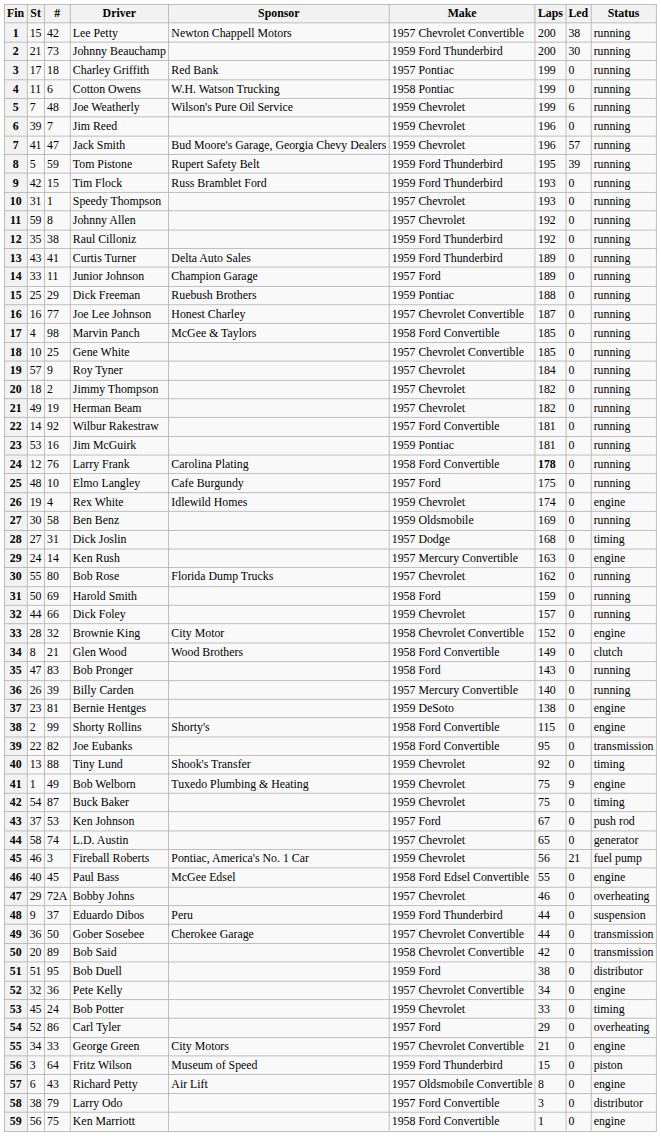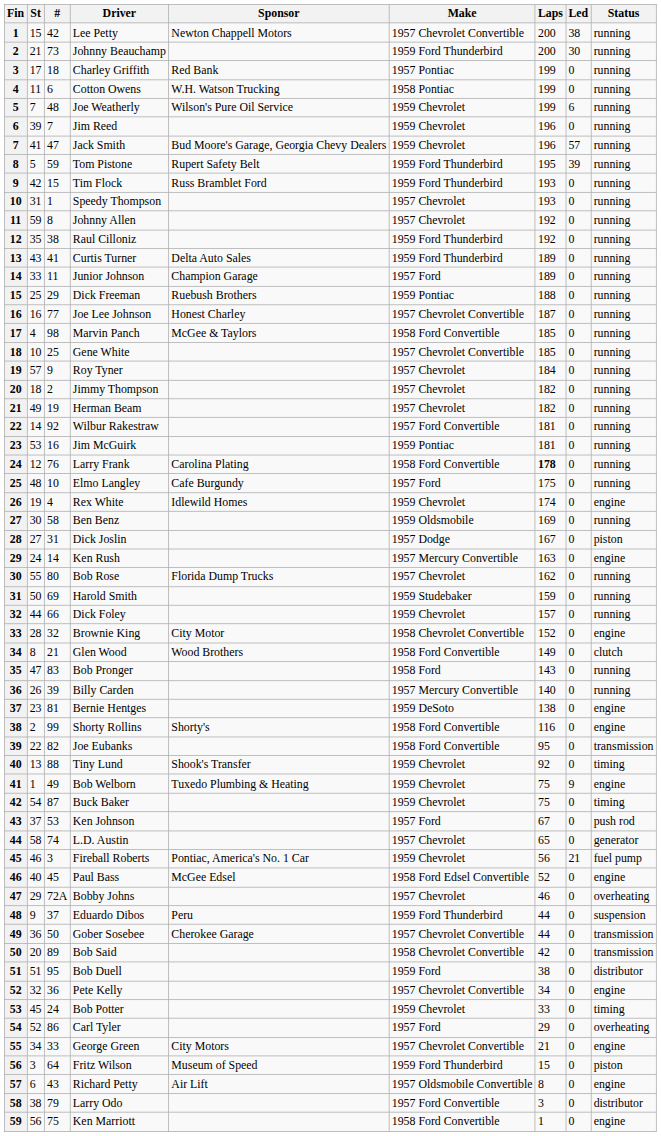 <table class="wikitable sortable">
 <tr>
 <th>Fin</th>
 <th>St</th>
 <th>#</th>
 <th>Driver</th>
 <th>Sponsor</th>
 <th>Make</th>
 <th>Laps</th>
 <th>Led</th>
 <th>Status</th>
 </tr>
 <tr>
 <th>1</th>
 <td>15</td>
 <td>42</td>
 <td>Lee Petty</td>
 <td>Newton Chappell Motors</td>
 <td>1957 Chevrolet Convertible</td>
 <td>200</td>
 <td>38</td>
 <td>running</td>
 </tr>
 <tr>
 <th>2</th>
 <td>21</td>
 <td>73</td>
 <td>Johnny Beauchamp</td>
 <td></td>
 <td>1959 Ford Thunderbird</td>
 <td>200</td>
 <td>30</td>
 <td>running</td>
 </tr>
 <tr>
 <th>3</th>
 <td>17</td>
 <td>18</td>
 <td>Charley Griffith</td>
 <td>Red Bank</td>
 <td>1957 Pontiac</td>
 <td>199</td>
 <td>0</td>
 <td>running</td>
 </tr>
 <tr>
 <th>4</th>
 <td>11</td>
 <td>6</td>
 <td>Cotton Owens</td>
 <td>W.H. Watson Trucking</td>
 <td>1958 Pontiac</td>
 <td>199</td>
 <td>0</td>
 <td>running</td>
 </tr>
 <tr>
 <th>5</th>
 <td>7</td>
 <td>48</td>
 <td>Joe Weatherly</td>
 <td>Wilson's Pure Oil Service</td>
 <td>1959 Chevrolet</td>
 <td>199</td>
 <td>6</td>
 <td>running</td>
 </tr>
 <tr>
 <th>6</th>
 <td>39</td>
 <td>7</td>
 <td>Jim Reed</td>
 <td></td>
 <td>1959 Chevrolet</td>
 <td>196</td>
 <td>0</td>
 <td>running</td>
 </tr>
 <tr>
 <th>7</th>
 <td>41</td>
 <td>47</td>
 <td>Jack Smith</td>
 <td>Bud Moore's Garage, Georgia Chevy Dealers</td>
 <td>1959 Chevrolet</td>
 <td>196</td>
 <td>57</td>
 <td>running</td>
 </tr>
 <tr>
 <th>8</th>
 <td>5</td>
 <td>59</td>
 <td>Tom Pistone</td>
 <td>Rupert Safety Belt</td>
 <td>1959 Ford Thunderbird</td>
 <td>195</td>
 <td>39</td>
 <td>running</td>
 </tr>
 <tr>
 <th>9</th>
 <td>42</td>
 <td>15</td>
 <td>Tim Flock</td>
 <td>Russ Bramblet Ford</td>
 <td>1959 Ford Thunderbird</td>
 <td>193</td>
 <td>0</td>
 <td>running</td>
 </tr>
 <tr>
 <th>10</th>
 <td>31</td>
 <td>1</td>
 <td>Speedy Thompson</td>
 <td></td>
 <td>1957 Chevrolet</td>
 <td>193</td>
 <td>0</td>
 <td>running</td>
 </tr>
 <tr>
 <th>11</th>
 <td>59</td>
 <td>8</td>
 <td>Johnny Allen</td>
 <td></td>
 <td>1957 Chevrolet</td>
 <td>192</td>
 <td>0</td>
 <td>running</td>
 </tr>
 <tr>
 <th>12</th>
 <td>35</td>
 <td>38</td>
 <td>Raul Cilloniz</td>
 <td></td>
 <td>1959 Ford Thunderbird</td>
 <td>192</td>
 <td>0</td>
 <td>running</td>
 </tr>
 <tr>
 <th>13</th>
 <td>43</td>
 <td>41</td>
 <td>Curtis Turner</td>
 <td>Delta Auto Sales</td>
 <td>1959 Ford Thunderbird</td>
 <td>189</td>
 <td>0</td>
 <td>running</td>
 </tr>
 <tr>
 <th>14</th>
 <td>33</td>
 <td>11</td>
 <td>Junior Johnson</td>
 <td>Champion Garage</td>
 <td>1957 Ford</td>
 <td>189</td>
 <td>0</td>
 <td>running</td>
 </tr>
 <tr>
 <th>15</th>
 <td>25</td>
 <td>29</td>
 <td>Dick Freeman</td>
 <td>Ruebush Brothers</td>
 <td>1959 Pontiac</td>
 <td>188</td>
 <td>0</td>
 <td>running</td>
 </tr>
 <tr>
 <th>16</th>
 <td>16</td>
 <td>77</td>
 <td>Joe Lee Johnson</td>
 <td>Honest Charley</td>
 <td>1957 Chevrolet Convertible</td>
 <td>187</td>
 <td>0</td>
 <td>running</td>
 </tr>
 <tr>
 <th>17</th>
 <td>4</td>
 <td>98</td>
 <td>Marvin Panch</td>
 <td>McGee & Taylors</td>
 <td>1958 Ford Convertible</td>
 <td>185</td>
 <td>0</td>
 <td>running</td>
 </tr>
 <tr>
 <th>18</th>
 <td>10</td>
 <td>25</td>
 <td>Gene White</td>
 <td></td>
 <td>1957 Chevrolet Convertible</td>
 <td>185</td>
 <td>0</td>
 <td>running</td>
 </tr>
 <tr>
 <th>19</th>
 <td>57</td>
 <td>9</td>
 <td>Roy Tyner</td>
 <td></td>
 <td>1957 Chevrolet</td>
 <td>184</td>
 <td>0</td>
 <td>running</td>
 </tr>
 <tr>
 <th>20</th>
 <td>18</td>
 <td>2</td>
 <td>Jimmy Thompson</td>
 <td></td>
 <td>1957 Chevrolet</td>
 <td>182</td>
 <td>0</td>
 <td>running</td>
 </tr>
 <tr>
 <th>21</th>
 <td>49</td>
 <td>19</td>
 <td>Herman Beam</td>
 <td></td>
 <td>1957 Chevrolet</td>
 <td>182</td>
 <td>0</td>
 <td>running</td>
 </tr>
 <tr>
 <th>22</th>
 <td>14</td>
 <td>92</td>
 <td>Wilbur Rakestraw</td>
 <td></td>
 <td>1957 Ford Convertible</td>
 <td>181</td>
 <td>0</td>
 <td>running</td>
 </tr>
 <tr>
 <th>23</th>
 <td>53</td>
 <td>16</td>
 <td>Jim McGuirk</td>
 <td></td>
 <td>1959 Pontiac</td>
 <td>181</td>
 <td>0</td>
 <td>running</td>
 </tr>
 <tr>
 <th>24</th>
 <td>12</td>
 <td>76</td>
 <td>Larry Frank</td>
 <td>Carolina Plating</td>
 <td>1958 Ford Convertible</td>
 <td><strong>178</strong></td>
 <td>0</td>
 <td>running</td>
 </tr>
 <tr>
 <th>25</th>
 <td>48</td>
 <td>10</td>
 <td>Elmo Langley</td>
 <td>Cafe Burgundy</td>
 <td>1957 Ford</td>
 <td>175</td>
 <td>0</td>
 <td>running</td>
 </tr>
 <tr>
 <th>26</th>
 <td>19</td>
 <td>4</td>
 <td>Rex White</td>
 <td>Idlewild Homes</td>
 <td>1959 Chevrolet</td>
 <td>174</td>
 <td>0</td>
 <td>engine</td>
 </tr>
 <tr>
 <th>27</th>
 <td>30</td>
 <td>58</td>
 <td>Ben Benz</td>
 <td></td>
 <td>1959 Oldsmobile</td>
 <td>169</td>
 <td>0</td>
 <td>running</td>
 </tr>
 <tr>
 <th>28</th>
 <td>27</td>
 <td>31</td>
 <td>Dick Joslin</td>
 <td></td>
 <td>1957 Dodge</td>
-<td>168</td>
+<td>167</td>
 <td>0</td>
-<td>timing</td>
+<td>piston</td>
 </tr>
 <tr>
 <th>29</th>
 <td>24</td>
 <td>14</td>
 <td>Ken Rush</td>
 <td></td>
 <td>1957 Mercury Convertible</td>
 <td>163</td>
 <td>0</td>
 <td>engine</td>
 </tr>
 <tr>
 <th>30</th>
 <td>55</td>
 <td>80</td>
 <td>Bob Rose</td>
 <td>Florida Dump Trucks</td>
 <td>1957 Chevrolet</td>
 <td>162</td>
 <td>0</td>
 <td>running</td>
 </tr>
 <tr>
 <th>31</th>
 <td>50</td>
 <td>69</td>
 <td>Harold Smith</td>
 <td></td>
-<td>1958 Ford</td>
+<td>1959 Studebaker</td>
 <td>159</td>
 <td>0</td>
 <td>running</td>
 </tr>
 <tr>
 <th>32</th>
 <td>44</td>
 <td>66</td>
 <td>Dick Foley</td>
 <td></td>
 <td>1959 Chevrolet</td>
 <td>157</td>
 <td>0</td>
 <td>running</td>
 </tr>
 <tr>
 <th>33</th>
 <td>28</td>
 <td>32</td>
 <td>Brownie King</td>
 <td>City Motor</td>
 <td>1958 Chevrolet Convertible</td>
 <td>152</td>
 <td>0</td>
 <td>engine</td>
 </tr>
 <tr>
 <th>34</th>
 <td>8</td>
 <td>21</td>
 <td>Glen Wood</td>
 <td>Wood Brothers</td>
 <td>1958 Ford Convertible</td>
 <td>149</td>
 <td>0</td>
 <td>clutch</td>
 </tr>
 <tr>
 <th>35</th>
 <td>47</td>
 <td>83</td>
 <td>Bob Pronger</td>
 <td></td>
 <td>1958 Ford</td>
 <td>143</td>
 <td>0</td>
 <td>running</td>
 </tr>
 <tr>
 <th>36</th>
 <td>26</td>
 <td>39</td>
 <td>Billy Carden</td>
 <td></td>
 <td>1957 Mercury Convertible</td>
 <td>140</td>
 <td>0</td>
 <td>running</td>
 </tr>
 <tr>
 <th>37</th>
 <td>23</td>
 <td>81</td>
 <td>Bernie Hentges</td>
 <td></td>
 <td>1959 DeSoto</td>
 <td>138</td>
 <td>0</td>
 <td>engine</td>
 </tr>
 <tr>
 <th>38</th>
 <td>2</td>
 <td>99</td>
 <td>Shorty Rollins</td>
 <td>Shorty's</td>
 <td>1958 Ford Convertible</td>
-<td>115</td>
+<td>116</td>
 <td>0</td>
 <td>engine</td>
 </tr>
 <tr>
 <th>39</th>
 <td>22</td>
 <td>82</td>
 <td>Joe Eubanks</td>
 <td></td>
 <td>1958 Ford Convertible</td>
 <td>95</td>
 <td>0</td>
 <td>transmission</td>
 </tr>
 <tr>
 <th>40</th>
 <td>13</td>
 <td>88</td>
 <td>Tiny Lund</td>
 <td>Shook's Transfer</td>
 <td>1959 Chevrolet</td>
 <td>92</td>
 <td>0</td>
 <td>timing</td>
 </tr>
 <tr>
 <th>41</th>
 <td>1</td>
 <td>49</td>
 <td>Bob Welborn</td>
 <td>Tuxedo Plumbing & Heating</td>
 <td>1959 Chevrolet</td>
 <td>75</td>
 <td>9</td>
 <td>engine</td>
 </tr>
 <tr>
 <th>42</th>
 <td>54</td>
 <td>87</td>
 <td>Buck Baker</td>
 <td></td>
 <td>1959 Chevrolet</td>
 <td>75</td>
 <td>0</td>
 <td>timing</td>
 </tr>
 <tr>
 <th>43</th>
 <td>37</td>
 <td>53</td>
 <td>Ken Johnson</td>
 <td></td>
 <td>1957 Ford</td>
 <td>67</td>
 <td>0</td>
 <td>push rod</td>
 </tr>
 <tr>
 <th>44</th>
 <td>58</td>
 <td>74</td>
 <td>L.D. Austin</td>
 <td></td>
 <td>1957 Chevrolet</td>
 <td>65</td>
 <td>0</td>
 <td>generator</td>
 </tr>
 <tr>
 <th>45</th>
 <td>46</td>
 <td>3</td>
 <td>Fireball Roberts</td>
 <td>Pontiac, America's No. 1 Car</td>
 <td>1959 Chevrolet</td>
 <td>56</td>
 <td>21</td>
 <td>fuel pump</td>
 </tr>
 <tr>
 <th>46</th>
 <td>40</td>
 <td>45</td>
 <td>Paul Bass</td>
 <td>McGee Edsel</td>
 <td>1958 Ford Edsel Convertible</td>
-<td>55</td>
+<td>52</td>
 <td>0</td>
 <td>engine</td>
 </tr>
 <tr>
 <th>47</th>
 <td>29</td>
 <td>72A</td>
 <td>Bobby Johns</td>
 <td></td>
 <td>1957 Chevrolet</td>
 <td>46</td>
 <td>0</td>
 <td>overheating</td>
 </tr>
 <tr>
 <th>48</th>
 <td>9</td>
 <td>37</td>
 <td>Eduardo Dibos</td>
 <td>Peru</td>
 <td>1959 Ford Thunderbird</td>
 <td>44</td>
 <td>0</td>
 <td>suspension</td>
 </tr>
 <tr>
 <th>49</th>
 <td>36</td>
 <td>50</td>
 <td>Gober Sosebee</td>
 <td>Cherokee Garage</td>
 <td>1957 Chevrolet Convertible</td>
 <td>44</td>
 <td>0</td>
 <td>transmission</td>
 </tr>
 <tr>
 <th>50</th>
 <td>20</td>
 <td>89</td>
 <td>Bob Said</td>
 <td></td>
 <td>1958 Chevrolet Convertible</td>
 <td>42</td>
 <td>0</td>
 <td>transmission</td>
 </tr>
 <tr>
 <th>51</th>
 <td>51</td>
 <td>95</td>
 <td>Bob Duell</td>
 <td></td>
 <td>1959 Ford</td>
 <td>38</td>
 <td>0</td>
 <td>distributor</td>
 </tr>
 <tr>
 <th>52</th>
 <td>32</td>
 <td>36</td>
 <td>Pete Kelly</td>
 <td></td>
 <td>1957 Chevrolet Convertible</td>
 <td>34</td>
 <td>0</td>
 <td>engine</td>
 </tr>
 <tr>
 <th>53</th>
 <td>45</td>
 <td>24</td>
 <td>Bob Potter</td>
 <td></td>
 <td>1959 Chevrolet</td>
 <td>33</td>
 <td>0</td>
 <td>timing</td>
 </tr>
 <tr>
 <th>54</th>
 <td>52</td>
 <td>86</td>
 <td>Carl Tyler</td>
 <td></td>
 <td>1957 Ford</td>
 <td>29</td>
 <td>0</td>
 <td>overheating</td>
 </tr>
 <tr>
 <th>55</th>
 <td>34</td>
 <td>33</td>
 <td>George Green</td>
 <td>City Motors</td>
 <td>1957 Chevrolet Convertible</td>
 <td>21</td>
 <td>0</td>
 <td>engine</td>
 </tr>
 <tr>
 <th>56</th>
 <td>3</td>
 <td>64</td>
 <td>Fritz Wilson</td>
 <td>Museum of Speed</td>
 <td>1959 Ford Thunderbird</td>
 <td>15</td>
 <td>0</td>
 <td>piston</td>
 </tr>
 <tr>
 <th>57</th>
 <td>6</td>
 <td>43</td>
 <td>Richard Petty</td>
 <td>Air Lift</td>
 <td>1957 Oldsmobile Convertible</td>
 <td>8</td>
 <td>0</td>
 <td>engine</td>
 </tr>
 <tr>
 <th>58</th>
 <td>38</td>
 <td>79</td>
 <td>Larry Odo</td>
 <td></td>
 <td>1957 Ford Convertible</td>
 <td>3</td>
 <td>0</td>
 <td>distributor</td>
 </tr>
 <tr>
 <th>59</th>
 <td>56</td>
 <td>75</td>
 <td>Ken Marriott</td>
 <td></td>
 <td>1958 Ford Convertible</td>
 <td>1</td>
 <td>0</td>
 <td>engine</td>
 </tr>
 </table>
